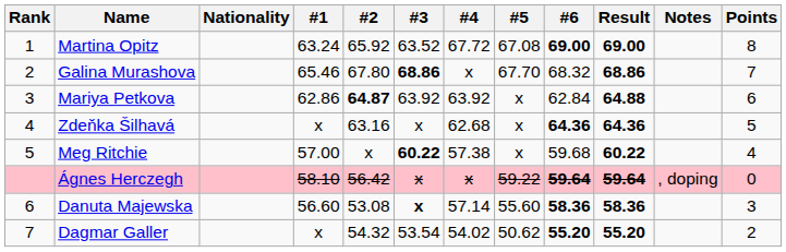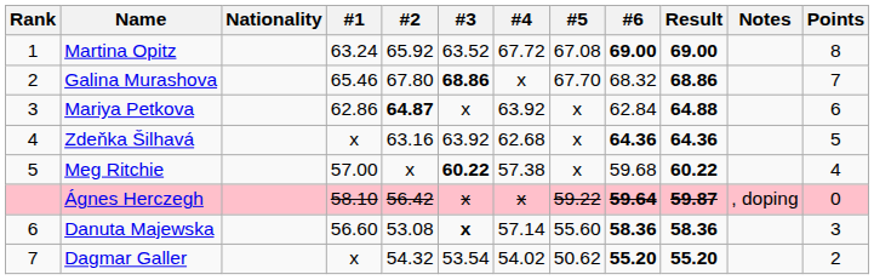 <table class="wikitable sortable" style="text-align:center">
 <tr>
 <th>Rank</th>
 <th>Name</th>
 <th>Nationality</th>
 <th>#1</th>
 <th>#2</th>
 <th>#3</th>
 <th>#4</th>
 <th>#5</th>
 <th>#6</th>
 <th>Result</th>
 <th>Notes</th>
 <th>Points</th>
 </tr>
 <tr>
 <td>1</td>
 <td align=left><a href='#'>Martina Opitz</a></td>
 <td align=left></td>
 <td>63.24</td>
 <td>65.92</td>
 <td>63.52</td>
 <td>67.72</td>
 <td>67.08</td>
 <td><strong>69.00</strong></td>
 <td><strong>69.00</strong></td>
 <td></td>
 <td>8</td>
 </tr>
 <tr>
 <td>2</td>
 <td align=left><a href='#'>Galina Murashova</a></td>
 <td align=left></td>
 <td>65.46</td>
 <td>67.80</td>
 <td><strong>68.86</strong></td>
 <td>x</td>
 <td>67.70</td>
 <td>68.32</td>
 <td><strong>68.86</strong></td>
 <td></td>
 <td>7</td>
 </tr>
 <tr>
 <td>3</td>
 <td align=left><a href='#'>Mariya Petkova</a></td>
 <td align=left></td>
 <td>62.86</td>
 <td><strong>64.87</strong></td>
-<td>63.92</td>
+<td>x</td>
 <td>63.92</td>
 <td>x</td>
 <td>62.84</td>
 <td><strong>64.88</strong></td>
 <td></td>
 <td>6</td>
 </tr>
 <tr>
 <td>4</td>
 <td align=left><a href='#'>Zdeňka Šilhavá</a></td>
 <td align=left></td>
 <td>x</td>
 <td>63.16</td>
-<td>x</td>
+<td>63.92</td>
 <td>62.68</td>
 <td>x</td>
 <td><strong>64.36</strong></td>
 <td><strong>64.36</strong></td>
 <td></td>
 <td>5</td>
 </tr>
 <tr>
 <td>5</td>
 <td align=left><a href='#'>Meg Ritchie</a></td>
 <td align=left></td>
 <td>57.00</td>
 <td>x</td>
 <td><strong>60.22</strong></td>
 <td>57.38</td>
 <td>x</td>
 <td>59.68</td>
 <td><strong>60.22</strong></td>
 <td></td>
 <td>4</td>
 </tr>
 <tr bgcolor=pink>
 <td></td>
 <td align=left><a href='#'>Ágnes Herczegh</a></td>
 <td align=left></td>
 <td><s>58.10</s></td>
 <td><s>56.42</s></td>
 <td><s>x</s></td>
 <td><s>x</s></td>
 <td><s>59.22</s></td>
 <td><s><strong>59.64</strong></s></td>
-<td><s><strong>59.64</strong></s></td>
+<td><s><strong>59.87</strong></s></td>
 <td>, doping</td>
 <td>0</td>
 </tr>
 <tr>
 <td>6</td>
 <td align=left><a href='#'>Danuta Majewska</a></td>
 <td align=left></td>
 <td>56.60</td>
 <td>53.08</td>
 <td><strong>x</strong></td>
 <td>57.14</td>
 <td>55.60</td>
 <td><strong>58.36</strong></td>
 <td><strong>58.36</strong></td>
 <td></td>
 <td>3</td>
 </tr>
 <tr>
 <td>7</td>
 <td align=left><a href='#'>Dagmar Galler</a></td>
 <td align=left></td>
 <td>x</td>
 <td>54.32</td>
 <td>53.54</td>
 <td>54.02</td>
 <td>50.62</td>
 <td><strong>55.20</strong></td>
 <td><strong>55.20</strong></td>
 <td></td>
 <td>2</td>
 </tr>
 </table>
